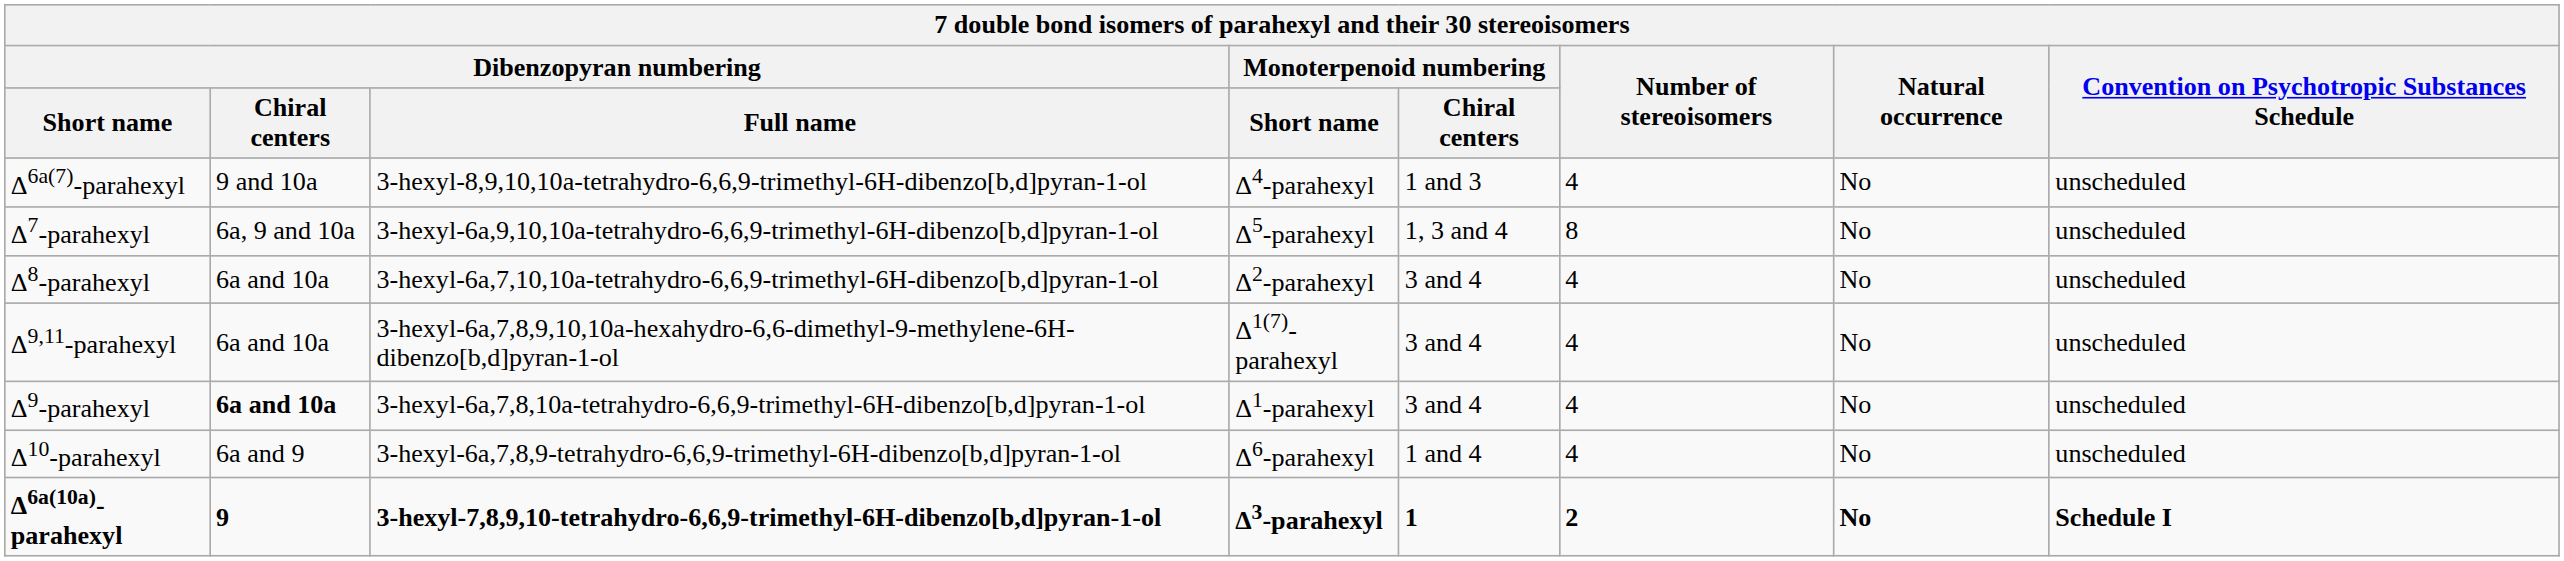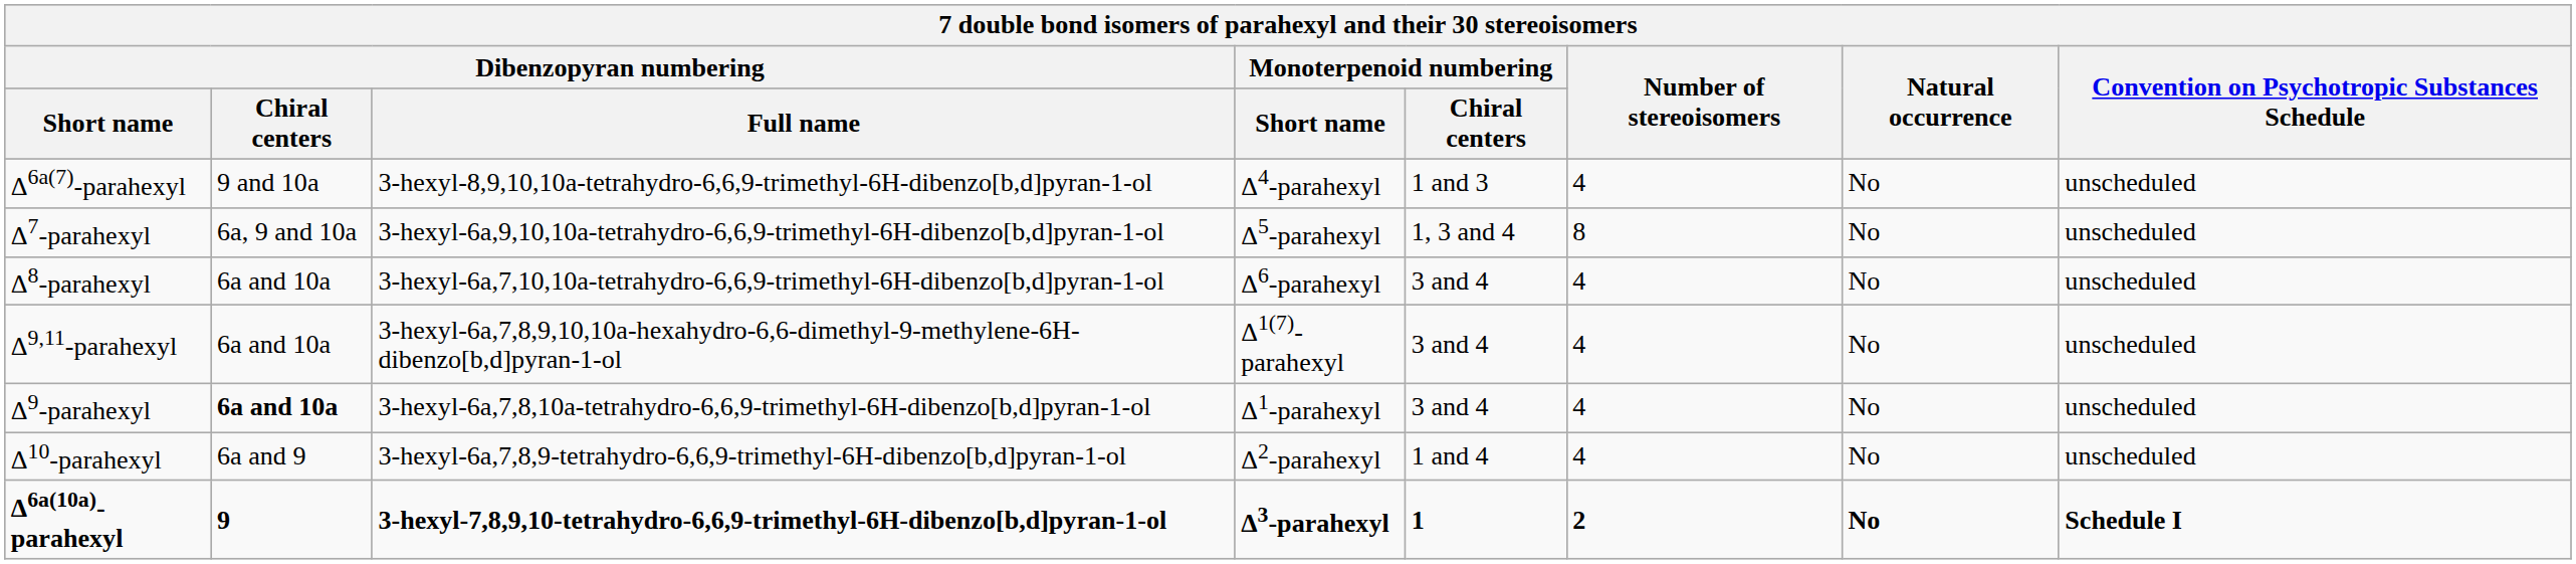 <table class="wikitable" style="clear:left">
 <tr>
 <th colspan="8">7 double bond isomers of parahexyl and their 30 stereoisomers</th>
 </tr>
 <tr>
 <th colspan="3">Dibenzopyran numbering</th>
 <th colspan="2">Monoterpenoid numbering</th>
 <th rowspan="2">Number of stereoisomers</th>
 <th rowspan="2">Natural occurrence</th>
 <th rowspan="2"><a href='#'>Convention on Psychotropic Substances</a> Schedule</th>
 </tr>
 <tr>
 <th>Short name</th>
 <th>Chiral centers</th>
 <th>Full name</th>
 <th>Short name</th>
 <th>Chiral centers</th>
 </tr>
 <tr>
 <td>Δ<sup>6a(7)</sup>-parahexyl</td>
 <td>9 and 10a</td>
 <td>3-hexyl-8,9,10,10a-tetrahydro-6,6,9-trimethyl-6H-dibenzo[b,d]pyran-1-ol</td>
 <td>Δ<sup>4</sup>-parahexyl</td>
 <td>1 and 3</td>
 <td>4</td>
 <td>No</td>
 <td>unscheduled</td>
 </tr>
 <tr>
 <td>Δ<sup>7</sup>-parahexyl</td>
 <td>6a, 9 and 10a</td>
 <td>3-hexyl-6a,9,10,10a-tetrahydro-6,6,9-trimethyl-6H-dibenzo[b,d]pyran-1-ol</td>
 <td>Δ<sup>5</sup>-parahexyl</td>
 <td>1, 3 and 4</td>
 <td>8</td>
 <td>No</td>
 <td>unscheduled</td>
 </tr>
 <tr>
 <td>Δ<sup>8</sup>-parahexyl</td>
 <td>6a and 10a</td>
 <td>3-hexyl-6a,7,10,10a-tetrahydro-6,6,9-trimethyl-6H-dibenzo[b,d]pyran-1-ol</td>
-<td>Δ<sup>2</sup>-parahexyl</td>
+<td>Δ<sup>6</sup>-parahexyl</td>
 <td>3 and 4</td>
 <td>4</td>
 <td>No</td>
 <td>unscheduled</td>
 </tr>
 <tr>
 <td>Δ<sup>9,11</sup>-parahexyl</td>
 <td>6a and 10a</td>
 <td>3-hexyl-6a,7,8,9,10,10a-hexahydro-6,6-dimethyl-9-methylene-6H-dibenzo[b,d]pyran-1-ol</td>
 <td>Δ<sup>1(7)</sup>-parahexyl</td>
 <td>3 and 4</td>
 <td>4</td>
 <td>No</td>
 <td>unscheduled</td>
 </tr>
 <tr>
 <td>Δ<sup>9</sup>-parahexyl</td>
 <td><strong>6a and 10a</strong></td>
 <td>3-hexyl-6a,7,8,10a-tetrahydro-6,6,9-trimethyl-6H-dibenzo[b,d]pyran-1-ol</td>
 <td>Δ<sup>1</sup>-parahexyl</td>
 <td>3 and 4</td>
 <td>4</td>
 <td>No</td>
 <td>unscheduled</td>
 </tr>
 <tr>
 <td>Δ<sup>10</sup>-parahexyl</td>
 <td>6a and 9</td>
 <td>3-hexyl-6a,7,8,9-tetrahydro-6,6,9-trimethyl-6H-dibenzo[b,d]pyran-1-ol</td>
-<td>Δ<sup>6</sup>-parahexyl</td>
+<td>Δ<sup>2</sup>-parahexyl</td>
 <td>1 and 4</td>
 <td>4</td>
 <td>No</td>
 <td>unscheduled</td>
 </tr>
 <tr>
 <td><strong>Δ<sup>6a(10a)</sup>-parahexyl</strong></td>
 <td><strong>9</strong></td>
 <td><strong>3-hexyl-7,8,9,10-tetrahydro-6,6,9-trimethyl-6H-dibenzo[b,d]pyran-1-ol</strong></td>
 <td><strong>Δ<sup>3</sup>-parahexyl</strong></td>
 <td><strong>1</strong></td>
 <td><strong>2</strong></td>
 <td><strong>No</strong></td>
 <td><strong>Schedule I</strong></td>
 </tr>
 </table>
